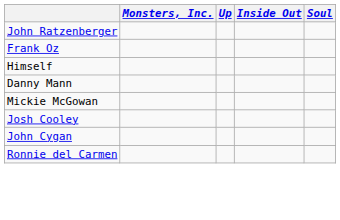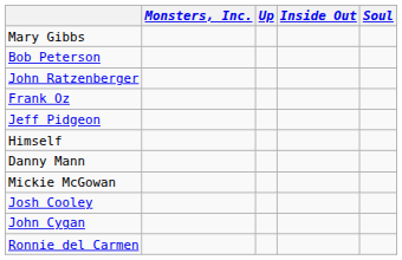 <table class="wikitable">
 <tr>
 <th></th>
 <th><em><a href='#'>Monsters, Inc.</a></em></th>
 <th><em><a href='#'>Up</a></em></th>
 <th><em><a href='#'>Inside Out</a></em></th>
 <th><em><a href='#'>Soul</a></em></th>
+</tr>
+<tr>
+<td>Mary Gibbs</td>
+<td></td>
+<td></td>
+<td></td>
+<td></td>
+</tr>
+<tr>
+<td><a href='#'>Bob Peterson</a></td>
+<td></td>
+<td></td>
+<td></td>
+<td></td>
 </tr>
 <tr>
 <td><a href='#'>John Ratzenberger</a></td>
 <td></td>
 <td></td>
 <td></td>
 <td></td>
 </tr>
 <tr>
 <td><a href='#'>Frank Oz</a></td>
+<td></td>
+<td></td>
+<td></td>
+<td></td>
+</tr>
+<tr>
+<td><a href='#'>Jeff Pidgeon</a></td>
 <td></td>
 <td></td>
 <td></td>
 <td></td>
 </tr>
 <tr>
 <td>Himself</td>
 <td></td>
 <td></td>
 <td></td>
 <td></td>
 </tr>
 <tr>
 <td>Danny Mann</td>
 <td></td>
 <td></td>
 <td></td>
 <td></td>
 </tr>
 <tr>
 <td>Mickie McGowan</td>
 <td></td>
 <td></td>
 <td></td>
 <td></td>
 </tr>
 <tr>
 <td><a href='#'>Josh Cooley</a></td>
 <td></td>
 <td></td>
 <td></td>
 <td></td>
 </tr>
 <tr>
 <td><a href='#'>John Cygan</a></td>
 <td></td>
 <td></td>
 <td></td>
 <td></td>
 </tr>
 <tr>
 <td><a href='#'>Ronnie del Carmen</a></td>
 <td></td>
 <td></td>
 <td></td>
 <td></td>
 </tr>
 </table>
